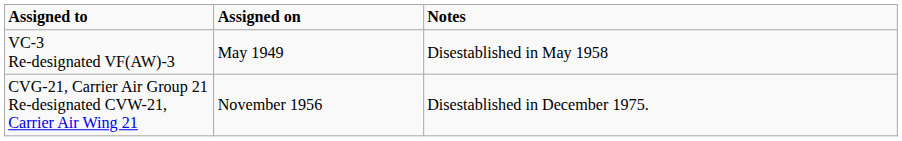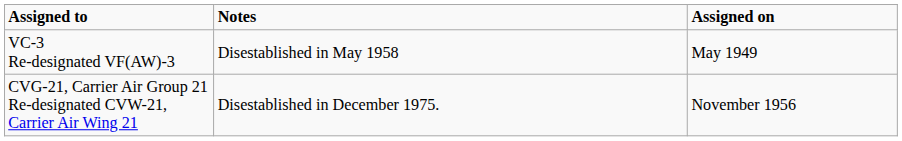 <table class="wikitable" style="width: 70%;">
 <tr>
 <td style="width: 200px;"><strong>Assigned to</strong></td>
+<td><strong>Notes</strong></td>
 <td style="width: 200px;"><strong>Assigned on</strong></td>
-<td><strong>Notes</strong></td>
 </tr>
 <tr>
 <td>VC-3<br>Re-designated VF(AW)-3</td>
+<td>Disestablished in May 1958</td>
 <td>May 1949</td>
-<td>Disestablished in May 1958</td>
 </tr>
 <tr>
 <td>CVG-21, Carrier Air Group 21<br>Re-designated CVW-21, <a href='#'>Carrier Air Wing 21</a></td>
+<td>Disestablished in December 1975.</td>
 <td>November 1956</td>
-<td>Disestablished in December 1975.</td>
 </tr>
 </table>
